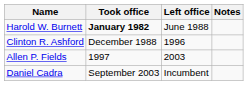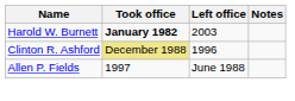 <table class="wikitable">
 <tr>
 <th>Name</th>
 <th>Took office</th>
 <th>Left office</th>
 <th>Notes</th>
 </tr>
 <tr>
 <td><a href='#'>Harold W. Burnett</a></td>
 <td><strong>January 1982</strong></td>
-<td>June 1988</td>
+<td>2003</td>
 <td></td>
 </tr>
 <tr>
 <td><a href='#'>Clinton R. Ashford</a></td>
-<td>December 1988</td>
+<td style="background: khaki;">December 1988</td>
 <td>1996</td>
 <td></td>
 </tr>
 <tr>
 <td><a href='#'>Allen P. Fields</a></td>
 <td>1997</td>
-<td>2003</td>
-<td></td>
-</tr>
-<tr>
-<td><a href='#'>Daniel Cadra</a></td>
-<td>September 2003</td>
-<td>Incumbent</td>
+<td>June 1988</td>
 <td></td>
 </tr>
 </table>
